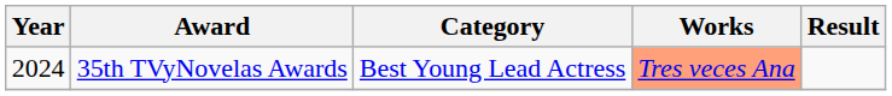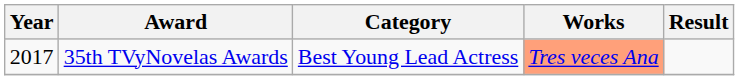 <table class="wikitable plainrowheaders">
 <tr>
 <th scope="col">Year</th>
 <th scope="col">Award</th>
 <th scope="col">Category</th>
 <th scope="col">Works</th>
 <th scope="col">Result</th>
 </tr>
 <tr>
-<td rowspan="1">2024</td>
+<td rowspan="1">2017</td>
 <td rowspan="1"><a href='#'>35th TVyNovelas Awards</a></td>
 <td><a href='#'>Best Young Lead Actress</a></td>
 <td style="background: lightsalmon;"><em><a href='#'>Tres veces Ana</a></em></td>
 <td></td>
 </tr>
 <tr>
 </tr>
 </table>
